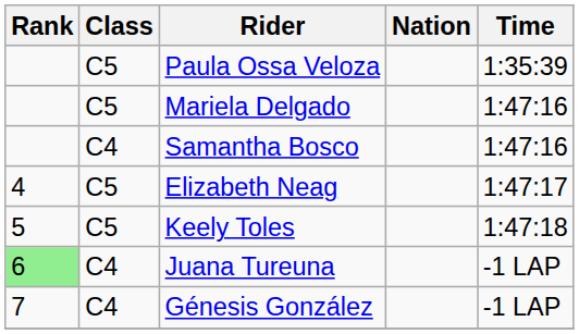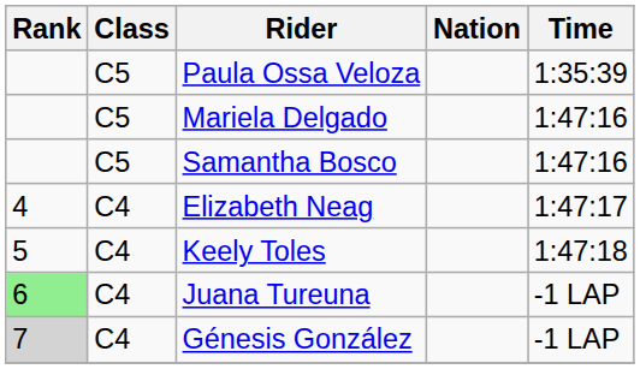 <table class="wikitable sortable" style="font-size:95%" style="width:35em;" style="text-align:center">
 <tr>
 <th>Rank</th>
 <th>Class</th>
 <th>Rider</th>
 <th>Nation</th>
 <th>Time</th>
 </tr>
 <tr>
 <td></td>
 <td>C5</td>
 <td align=left><a href='#'>Paula Ossa Veloza</a></td>
 <td align=left></td>
 <td>1:35:39</td>
 </tr>
 <tr>
 <td></td>
 <td>C5</td>
 <td align=left><a href='#'>Mariela Delgado</a></td>
 <td align=left></td>
 <td>1:47:16</td>
 </tr>
 <tr>
 <td></td>
-<td>C4</td>
+<td>C5</td>
 <td align=left><a href='#'>Samantha Bosco</a></td>
 <td align=left></td>
 <td>1:47:16</td>
 </tr>
 <tr>
 <td>4</td>
-<td>C5</td>
+<td>C4</td>
 <td align=left><a href='#'>Elizabeth Neag</a></td>
 <td align=left></td>
 <td>1:47:17</td>
 </tr>
 <tr>
 <td>5</td>
-<td>C5</td>
+<td>C4</td>
 <td align=left><a href='#'>Keely Toles</a></td>
 <td align=left></td>
 <td>1:47:18</td>
 </tr>
 <tr>
 <td style="background: lightgreen;">6</td>
 <td>C4</td>
 <td align=left><a href='#'>Juana Tureuna</a></td>
 <td align=left></td>
 <td>-1 LAP</td>
 </tr>
 <tr>
-<td>7</td>
+<td style="background: lightgrey;">7</td>
 <td>C4</td>
 <td align=left><a href='#'>Génesis González</a></td>
 <td align=left></td>
 <td>-1 LAP</td>
 </tr>
 <tr>
 </tr>
 </table>
